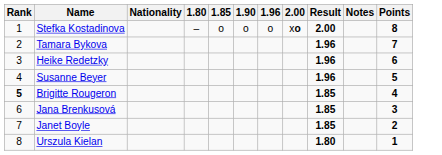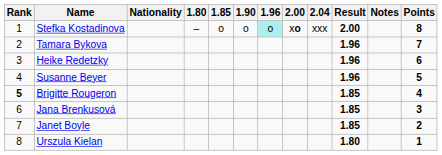 <table class="wikitable sortable" style="text-align:center">
 <tr>
 <th>Rank</th>
 <th>Name</th>
 <th>Nationality</th>
 <th>1.80</th>
 <th>1.85</th>
 <th>1.90</th>
 <th>1.96</th>
 <th>2.00</th>
+<th>2.04</th>
 <th>Result</th>
 <th>Notes</th>
 <th>Points</th>
 </tr>
 <tr>
 <td>1</td>
 <td align=left><a href='#'>Stefka Kostadinova</a></td>
 <td align=left></td>
 <td>–</td>
 <td>o</td>
 <td>o</td>
-<td>o</td>
+<td style="background: paleturquoise;">o</td>
 <td>x<strong>o</strong></td>
+<td>xxx</td>
 <td><strong>2.00</strong></td>
 <td></td>
 <td><strong>8</strong></td>
 </tr>
 <tr>
 <td>2</td>
 <td align=left><a href='#'>Tamara Bykova</a></td>
 <td align=left></td>
+<td></td>
 <td></td>
 <td></td>
 <td></td>
 <td></td>
 <td></td>
 <td><strong>1.96</strong></td>
 <td></td>
 <td><strong>7</strong></td>
 </tr>
 <tr>
 <td>3</td>
 <td align=left><a href='#'>Heike Redetzky</a></td>
 <td align=left></td>
 <td></td>
 <td></td>
 <td></td>
 <td></td>
 <td></td>
+<td></td>
 <td><strong>1.96</strong></td>
 <td></td>
 <td><strong>6</strong></td>
 </tr>
 <tr>
 <td>4</td>
 <td align=left><a href='#'>Susanne Beyer</a></td>
 <td align=left></td>
+<td></td>
 <td></td>
 <td></td>
 <td></td>
 <td></td>
 <td></td>
 <td><strong>1.96</strong></td>
 <td></td>
 <td><strong>5</strong></td>
 </tr>
 <tr>
 <td><strong>5</strong></td>
 <td align=left><a href='#'>Brigitte Rougeron</a></td>
 <td align=left></td>
 <td></td>
 <td></td>
 <td></td>
 <td></td>
 <td></td>
+<td></td>
 <td><strong>1.85</strong></td>
 <td></td>
 <td><strong>4</strong></td>
 </tr>
 <tr>
 <td>6</td>
 <td align=left><a href='#'>Jana Brenkusová</a></td>
 <td align=left></td>
+<td></td>
 <td></td>
 <td></td>
 <td></td>
 <td></td>
 <td></td>
 <td><strong>1.85</strong></td>
 <td></td>
 <td><strong>3</strong></td>
 </tr>
 <tr>
 <td>7</td>
 <td align=left><a href='#'>Janet Boyle</a></td>
 <td align=left></td>
 <td></td>
 <td></td>
 <td></td>
 <td></td>
 <td></td>
+<td></td>
 <td><strong>1.85</strong></td>
 <td></td>
 <td><strong>2</strong></td>
 </tr>
 <tr>
 <td>8</td>
 <td align=left><a href='#'>Urszula Kielan</a></td>
 <td align=left></td>
 <td></td>
 <td></td>
 <td></td>
 <td></td>
 <td></td>
+<td></td>
 <td><strong>1.80</strong></td>
 <td></td>
 <td><strong>1</strong></td>
 </tr>
 </table>
